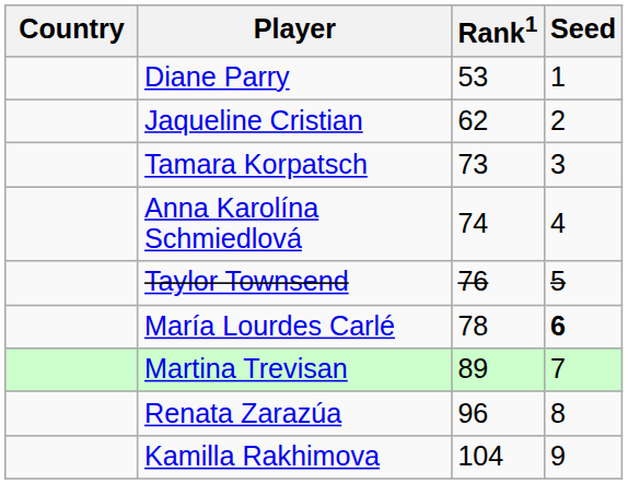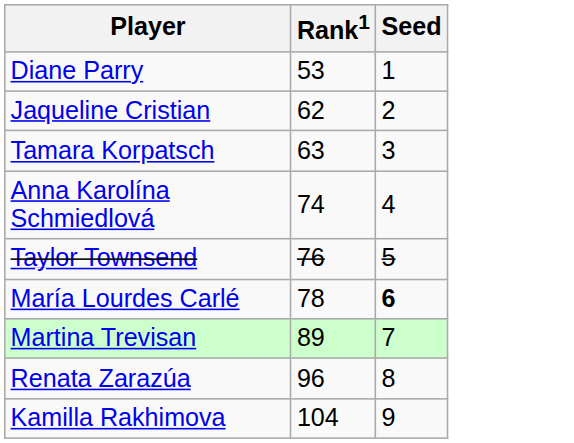 <table class="wikitable" border="1">
 <tr>
-<th width="70">Country</th>
 <th width="175">Player</th>
 <th>Rank<sup>1</sup></th>
 <th>Seed</th>
 </tr>
 <tr>
-<td></td>
 <td><a href='#'>Diane Parry</a></td>
 <td>53</td>
 <td>1</td>
 </tr>
 <tr>
-<td></td>
 <td><a href='#'>Jaqueline Cristian</a></td>
 <td>62</td>
 <td>2</td>
 </tr>
 <tr>
-<td></td>
 <td><a href='#'>Tamara Korpatsch</a></td>
-<td>73</td>
+<td>63</td>
 <td>3</td>
 </tr>
 <tr>
-<td></td>
 <td><a href='#'>Anna Karolína Schmiedlová</a></td>
 <td>74</td>
 <td>4</td>
 </tr>
 <tr>
-<td><s></s></td>
 <td><s><a href='#'>Taylor Townsend</a></s></td>
 <td><s>76</s></td>
 <td><s>5</s></td>
 </tr>
 <tr>
-<td></td>
 <td><a href='#'>María Lourdes Carlé</a></td>
 <td>78</td>
 <td><strong>6</strong></td>
 </tr>
 <tr style="background:#cfc;">
-<td></td>
 <td><a href='#'>Martina Trevisan</a></td>
 <td>89</td>
 <td>7</td>
 </tr>
 <tr>
-<td></td>
 <td><a href='#'>Renata Zarazúa</a></td>
 <td>96</td>
 <td>8</td>
 </tr>
 <tr>
-<td></td>
 <td><a href='#'>Kamilla Rakhimova</a></td>
 <td>104</td>
 <td>9</td>
 </tr>
 </table>
